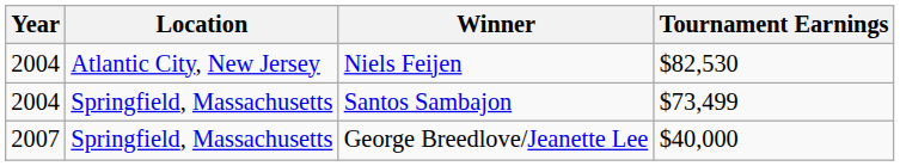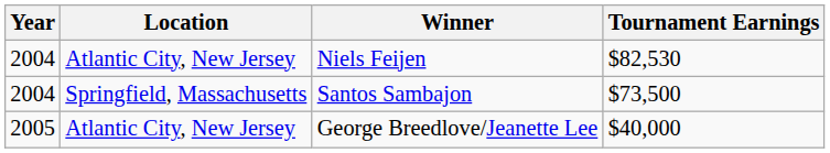 <table class="wikitable">
 <tr>
 <th>Year</th>
 <th>Location</th>
 <th>Winner</th>
 <th>Tournament Earnings</th>
 </tr>
 <tr>
 <td>2004</td>
 <td><a href='#'>Atlantic City</a>, <a href='#'>New Jersey</a></td>
 <td><a href='#'>Niels Feijen</a></td>
 <td>$82,530</td>
 </tr>
 <tr>
 <td>2004</td>
 <td><a href='#'>Springfield</a>, <a href='#'>Massachusetts</a></td>
 <td><a href='#'>Santos Sambajon</a></td>
-<td>$73,499</td>
+<td>$73,500</td>
 </tr>
 <tr>
-<td>2007</td>
-<td><a href='#'>Springfield</a>, <a href='#'>Massachusetts</a></td>
+<td>2005</td>
+<td><a href='#'>Atlantic City</a>, <a href='#'>New Jersey</a></td>
 <td>George Breedlove/<a href='#'>Jeanette Lee</a></td>
 <td>$40,000</td>
 </tr>
 </table>
